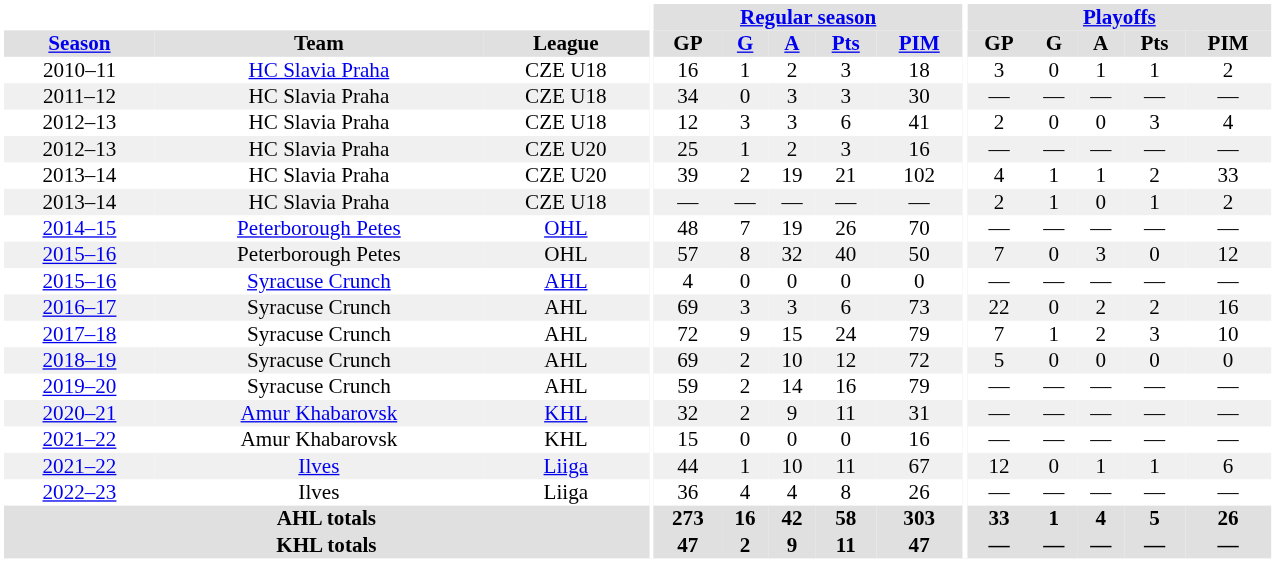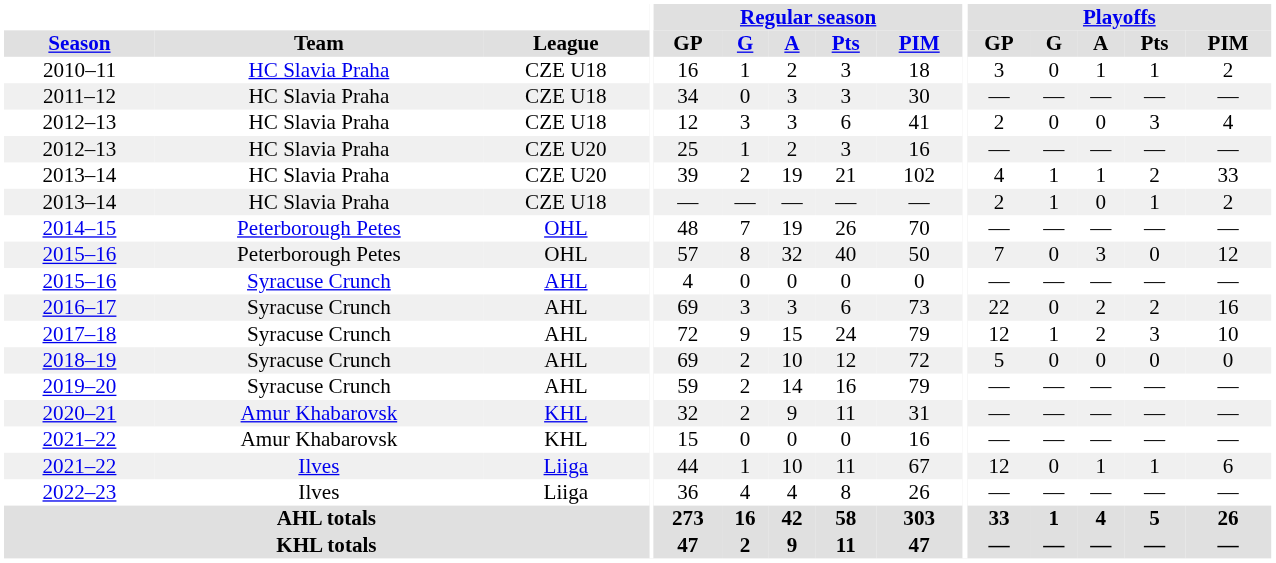 <table border="0" cellpadding="1" cellspacing="0" style="text-align:center; width:60em">
 <tr bgcolor="#e0e0e0">
 <th colspan="3" bgcolor="#ffffff"></th>
 <th rowspan="92" bgcolor="#ffffff"></th>
 <th colspan="5"><a href='#'>Regular season</a></th>
 <th rowspan="92" bgcolor="#ffffff"></th>
 <th colspan="5"><a href='#'>Playoffs</a></th>
 </tr>
 <tr bgcolor="#e0e0e0">
 <th><a href='#'>Season</a></th>
 <th>Team</th>
 <th>League</th>
 <th>GP</th>
 <th><a href='#'>G</a></th>
 <th><a href='#'>A</a></th>
 <th><a href='#'>Pts</a></th>
 <th><a href='#'>PIM</a></th>
 <th>GP</th>
 <th>G</th>
 <th>A</th>
 <th>Pts</th>
 <th>PIM</th>
 </tr>
 <tr>
 <td>2010–11</td>
 <td><a href='#'>HC Slavia Praha</a></td>
 <td>CZE U18</td>
 <td>16</td>
 <td>1</td>
 <td>2</td>
 <td>3</td>
 <td>18</td>
 <td>3</td>
 <td>0</td>
 <td>1</td>
 <td>1</td>
 <td>2</td>
 </tr>
 <tr bgcolor="#f0f0f0">
 <td>2011–12</td>
 <td>HC Slavia Praha</td>
 <td>CZE U18</td>
 <td>34</td>
 <td>0</td>
 <td>3</td>
 <td>3</td>
 <td>30</td>
 <td>—</td>
 <td>—</td>
 <td>—</td>
 <td>—</td>
 <td>—</td>
 </tr>
 <tr>
 <td>2012–13</td>
 <td>HC Slavia Praha</td>
 <td>CZE U18</td>
 <td>12</td>
 <td>3</td>
 <td>3</td>
 <td>6</td>
 <td>41</td>
 <td>2</td>
 <td>0</td>
 <td>0</td>
 <td>3</td>
 <td>4</td>
 </tr>
 <tr bgcolor="#f0f0f0">
 <td>2012–13</td>
 <td>HC Slavia Praha</td>
 <td>CZE U20</td>
 <td>25</td>
 <td>1</td>
 <td>2</td>
 <td>3</td>
 <td>16</td>
 <td>—</td>
 <td>—</td>
 <td>—</td>
 <td>—</td>
 <td>—</td>
 </tr>
 <tr>
 <td>2013–14</td>
 <td>HC Slavia Praha</td>
 <td>CZE U20</td>
 <td>39</td>
 <td>2</td>
 <td>19</td>
 <td>21</td>
 <td>102</td>
 <td>4</td>
 <td>1</td>
 <td>1</td>
 <td>2</td>
 <td>33</td>
 </tr>
 <tr bgcolor="#f0f0f0">
 <td>2013–14</td>
 <td>HC Slavia Praha</td>
 <td>CZE U18</td>
 <td>—</td>
 <td>—</td>
 <td>—</td>
 <td>—</td>
 <td>—</td>
 <td>2</td>
 <td>1</td>
 <td>0</td>
 <td>1</td>
 <td>2</td>
 </tr>
 <tr>
 <td><a href='#'>2014–15</a></td>
 <td><a href='#'>Peterborough Petes</a></td>
 <td><a href='#'>OHL</a></td>
 <td>48</td>
 <td>7</td>
 <td>19</td>
 <td>26</td>
 <td>70</td>
 <td>—</td>
 <td>—</td>
 <td>—</td>
 <td>—</td>
 <td>—</td>
 </tr>
 <tr bgcolor="#f0f0f0">
 <td><a href='#'>2015–16</a></td>
 <td>Peterborough Petes</td>
 <td>OHL</td>
 <td>57</td>
 <td>8</td>
 <td>32</td>
 <td>40</td>
 <td>50</td>
 <td>7</td>
 <td>0</td>
 <td>3</td>
 <td>0</td>
 <td>12</td>
 </tr>
 <tr>
 <td><a href='#'>2015–16</a></td>
 <td><a href='#'>Syracuse Crunch</a></td>
 <td><a href='#'>AHL</a></td>
 <td>4</td>
 <td>0</td>
 <td>0</td>
 <td>0</td>
 <td>0</td>
 <td>—</td>
 <td>—</td>
 <td>—</td>
 <td>—</td>
 <td>—</td>
 </tr>
 <tr bgcolor="#f0f0f0">
 <td><a href='#'>2016–17</a></td>
 <td>Syracuse Crunch</td>
 <td>AHL</td>
 <td>69</td>
 <td>3</td>
 <td>3</td>
 <td>6</td>
 <td>73</td>
 <td>22</td>
 <td>0</td>
 <td>2</td>
 <td>2</td>
 <td>16</td>
 </tr>
 <tr>
 <td><a href='#'>2017–18</a></td>
 <td>Syracuse Crunch</td>
 <td>AHL</td>
 <td>72</td>
 <td>9</td>
 <td>15</td>
 <td>24</td>
 <td>79</td>
-<td>7</td>
+<td>12</td>
 <td>1</td>
 <td>2</td>
 <td>3</td>
 <td>10</td>
 </tr>
 <tr bgcolor="#f0f0f0">
 <td><a href='#'>2018–19</a></td>
 <td>Syracuse Crunch</td>
 <td>AHL</td>
 <td>69</td>
 <td>2</td>
 <td>10</td>
 <td>12</td>
 <td>72</td>
 <td>5</td>
 <td>0</td>
 <td>0</td>
 <td>0</td>
 <td>0</td>
 </tr>
 <tr>
 <td><a href='#'>2019–20</a></td>
 <td>Syracuse Crunch</td>
 <td>AHL</td>
 <td>59</td>
 <td>2</td>
 <td>14</td>
 <td>16</td>
 <td>79</td>
 <td>—</td>
 <td>—</td>
 <td>—</td>
 <td>—</td>
 <td>—</td>
 </tr>
 <tr bgcolor="#f0f0f0">
 <td><a href='#'>2020–21</a></td>
 <td><a href='#'>Amur Khabarovsk</a></td>
 <td><a href='#'>KHL</a></td>
 <td>32</td>
 <td>2</td>
 <td>9</td>
 <td>11</td>
 <td>31</td>
 <td>—</td>
 <td>—</td>
 <td>—</td>
 <td>—</td>
 <td>—</td>
 </tr>
 <tr>
 <td><a href='#'>2021–22</a></td>
 <td>Amur Khabarovsk</td>
 <td>KHL</td>
 <td>15</td>
 <td>0</td>
 <td>0</td>
 <td>0</td>
 <td>16</td>
 <td>—</td>
 <td>—</td>
 <td>—</td>
 <td>—</td>
 <td>—</td>
 </tr>
 <tr bgcolor="#f0f0f0">
 <td><a href='#'>2021–22</a></td>
 <td><a href='#'>Ilves</a></td>
 <td><a href='#'>Liiga</a></td>
 <td>44</td>
 <td>1</td>
 <td>10</td>
 <td>11</td>
 <td>67</td>
 <td>12</td>
 <td>0</td>
 <td>1</td>
 <td>1</td>
 <td>6</td>
 </tr>
 <tr>
 <td><a href='#'>2022–23</a></td>
 <td>Ilves</td>
 <td>Liiga</td>
 <td>36</td>
 <td>4</td>
 <td>4</td>
 <td>8</td>
 <td>26</td>
 <td>—</td>
 <td>—</td>
 <td>—</td>
 <td>—</td>
 <td>—</td>
 </tr>
 <tr bgcolor="#e0e0e0">
 <th colspan="3">AHL totals</th>
 <th>273</th>
 <th>16</th>
 <th>42</th>
 <th>58</th>
 <th>303</th>
 <th>33</th>
 <th>1</th>
 <th>4</th>
 <th>5</th>
 <th>26</th>
 </tr>
 <tr bgcolor="#e0e0e0">
 <th colspan="3">KHL totals</th>
 <th>47</th>
 <th>2</th>
 <th>9</th>
 <th>11</th>
 <th>47</th>
 <th>—</th>
 <th>—</th>
 <th>—</th>
 <th>—</th>
 <th>—</th>
 </tr>
 </table>
